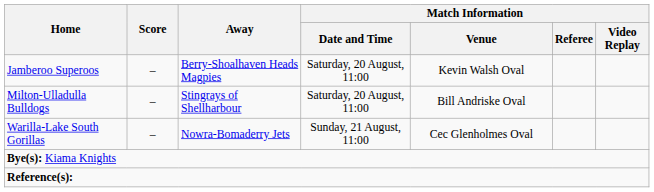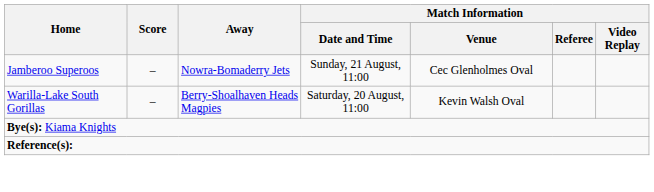 <table class="wikitable" width="100% text-align:center;">
 <tr>
 <th rowspan="2" width="19%">Home</th>
 <th rowspan="2" width="8%">Score</th>
 <th rowspan="2" width="19%">Away</th>
 <th colspan="4">Match Information</th>
 </tr>
 <tr bgcolor="#CCCCCC">
 <th width="17%">Date and Time</th>
 <th width="22%">Venue</th>
 <th>Referee</th>
 <th>Video Replay</th>
 </tr>
 <tr>
 <td> <a href='#'>Jamberoo Superoos</a></td>
 <td style="text-align:center;">–</td>
-<td> <a href='#'>Berry-Shoalhaven Heads Magpies</a></td>
-<td style="text-align:center;">Saturday, 20 August, 11:00</td>
-<td style="text-align:center;">Kevin Walsh Oval</td>
-<td style="text-align:center;"></td>
-<td style="text-align:center;"></td>
-</tr>
-<tr>
-<td> <a href='#'>Milton-Ulladulla Bulldogs</a></td>
-<td style="text-align:center;">–</td>
-<td> <a href='#'>Stingrays of Shellharbour</a></td>
-<td style="text-align:center;">Saturday, 20 August, 11:00</td>
-<td style="text-align:center;">Bill Andriske Oval</td>
+<td> <a href='#'>Nowra-Bomaderry Jets</a></td>
+<td style="text-align:center;">Sunday, 21 August, 11:00</td>
+<td style="text-align:center;">Cec Glenholmes Oval</td>
 <td style="text-align:center;"></td>
 <td style="text-align:center;"></td>
 </tr>
 <tr>
 <td> <a href='#'>Warilla-Lake South Gorillas</a></td>
 <td style="text-align:center;">–</td>
-<td> <a href='#'>Nowra-Bomaderry Jets</a></td>
-<td style="text-align:center;">Sunday, 21 August, 11:00</td>
-<td style="text-align:center;">Cec Glenholmes Oval</td>
+<td> <a href='#'>Berry-Shoalhaven Heads Magpies</a></td>
+<td style="text-align:center;">Saturday, 20 August, 11:00</td>
+<td style="text-align:center;">Kevin Walsh Oval</td>
 <td style="text-align:center;"></td>
 <td style="text-align:center;"></td>
 </tr>
 <tr>
 <td colspan="7"><strong>Bye(s):</strong>  <a href='#'>Kiama Knights</a></td>
 </tr>
 <tr>
 <td colspan="7"><strong>Reference(s):</strong></td>
 </tr>
 </table>
